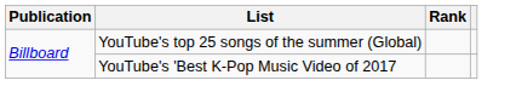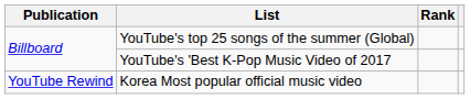 <table class="sortable wikitable">
 <tr>
 <th>Publication</th>
 <th>List</th>
 <th>Rank</th>
 <th class="unsortable"></th>
 </tr>
 <tr>
 <td rowspan="2"><em><a href='#'>Billboard</a></em></td>
 <td>YouTube's  top 25 songs of the summer (Global)</td>
 <td></td>
 <td></td>
 </tr>
 <tr>
 <td>YouTube's 'Best K-Pop Music Video of 2017</td>
 <td></td>
 <td></td>
 </tr>
+<tr>
+<td><a href='#'>YouTube Rewind</a></td>
+<td>Korea Most popular official music video</td>
+<td></td>
+<td></td>
+</tr>
 </table>
